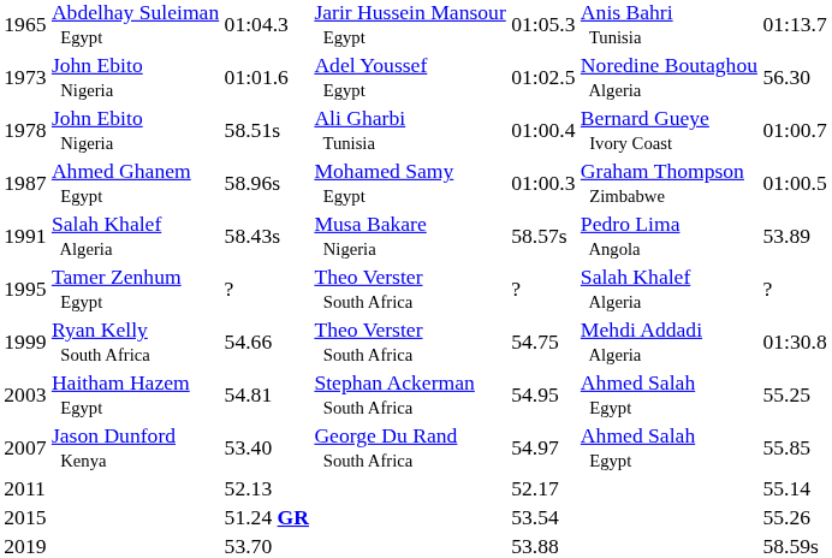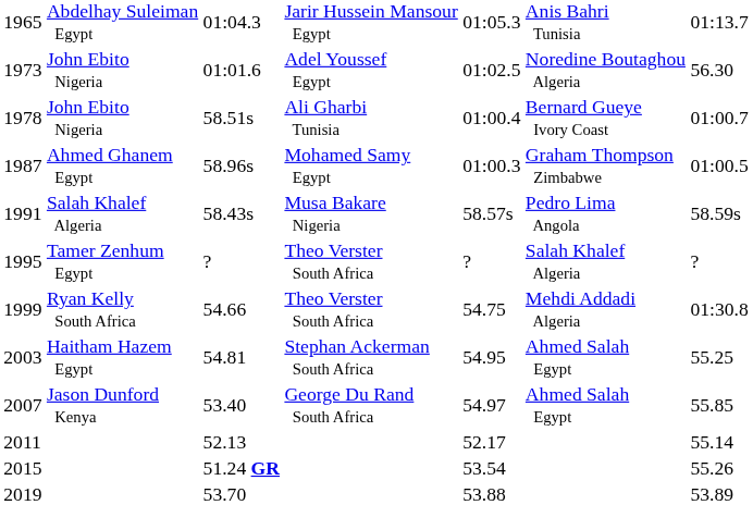 <table>
 <tr>
 <td>1965</td>
 <td><a href='#'>Abdelhay Suleiman</a> <small><br>    Egypt </small></td>
 <td>01:04.3</td>
 <td><a href='#'>Jarir Hussein Mansour</a> <small><br>    Egypt </small></td>
 <td>01:05.3</td>
 <td><a href='#'>Anis Bahri</a> <small><br>    Tunisia </small></td>
 <td>01:13.7</td>
 </tr>
 <tr>
 <td>1973</td>
 <td><a href='#'>John Ebito</a> <small><br>    Nigeria </small></td>
 <td>01:01.6</td>
 <td><a href='#'>Adel Youssef</a> <small><br>    Egypt </small></td>
 <td>01:02.5</td>
 <td><a href='#'>Noredine Boutaghou</a> <small><br>    Algeria </small></td>
 <td>56.30</td>
 </tr>
 <tr>
 <td>1978</td>
 <td><a href='#'>John Ebito</a> <small><br>    Nigeria </small></td>
 <td>58.51s</td>
 <td><a href='#'>Ali Gharbi</a> <small><br>    Tunisia </small></td>
 <td>01:00.4</td>
 <td><a href='#'>Bernard Gueye</a> <small><br>    Ivory Coast </small></td>
 <td>01:00.7</td>
 </tr>
 <tr>
 <td>1987</td>
 <td><a href='#'>Ahmed Ghanem</a> <small><br>    Egypt </small></td>
 <td>58.96s</td>
 <td><a href='#'>Mohamed Samy</a> <small><br>    Egypt </small></td>
 <td>01:00.3</td>
 <td><a href='#'>Graham Thompson</a> <small><br>    Zimbabwe </small></td>
 <td>01:00.5</td>
 </tr>
 <tr>
 <td>1991</td>
 <td><a href='#'>Salah Khalef</a> <small><br>    Algeria </small></td>
 <td>58.43s</td>
 <td><a href='#'>Musa Bakare</a> <small><br>    Nigeria </small></td>
 <td>58.57s</td>
 <td><a href='#'>Pedro Lima</a> <small><br>    Angola </small></td>
-<td>53.89</td>
+<td>58.59s</td>
 </tr>
 <tr>
 <td>1995</td>
 <td><a href='#'>Tamer Zenhum</a> <small><br>    Egypt </small></td>
 <td>?</td>
 <td><a href='#'>Theo Verster</a> <small><br>    South Africa </small></td>
 <td>?</td>
 <td><a href='#'>Salah Khalef</a> <small><br>    Algeria </small></td>
 <td>?</td>
 </tr>
 <tr>
 <td>1999</td>
 <td><a href='#'>Ryan Kelly</a> <small><br>    South Africa </small></td>
 <td>54.66</td>
 <td><a href='#'>Theo Verster</a> <small><br>    South Africa </small></td>
 <td>54.75</td>
 <td><a href='#'>Mehdi Addadi</a> <small><br>    Algeria </small></td>
 <td>01:30.8</td>
 </tr>
 <tr>
 <td>2003</td>
 <td><a href='#'>Haitham Hazem</a> <small><br>    Egypt </small></td>
 <td>54.81</td>
 <td><a href='#'>Stephan Ackerman</a> <small><br>    South Africa </small></td>
 <td>54.95</td>
 <td><a href='#'>Ahmed Salah</a> <small><br>    Egypt </small></td>
 <td>55.25</td>
 </tr>
 <tr>
 <td>2007</td>
 <td><a href='#'>Jason Dunford</a> <small><br>   Kenya</small></td>
 <td>53.40</td>
 <td><a href='#'>George Du Rand</a> <small><br>   South Africa</small></td>
 <td>54.97</td>
 <td><a href='#'>Ahmed Salah</a> <small><br>   Egypt</small></td>
 <td>55.85</td>
 </tr>
 <tr>
 <td>2011</td>
 <td></td>
 <td>52.13</td>
 <td></td>
 <td>52.17</td>
 <td></td>
 <td>55.14</td>
 </tr>
 <tr>
 <td>2015<br></td>
 <td></td>
 <td>51.24 <strong><a href='#'>GR</a></strong></td>
 <td></td>
 <td>53.54</td>
 <td></td>
 <td>55.26</td>
 </tr>
 <tr>
 <td>2019<br></td>
 <td></td>
 <td>53.70</td>
 <td></td>
 <td>53.88</td>
 <td></td>
-<td>58.59s</td>
+<td>53.89</td>
 </tr>
 </table>
